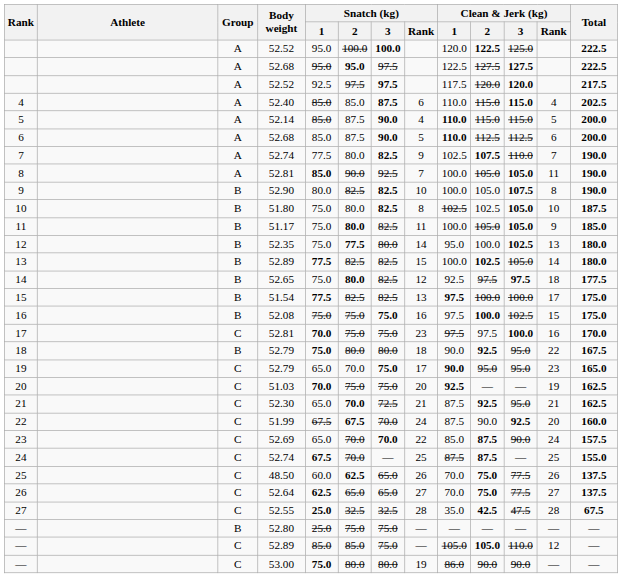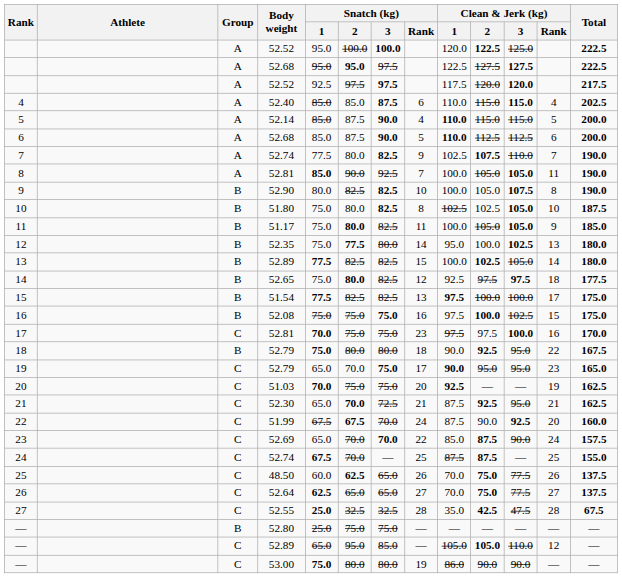 <table class = "wikitable" style="text-align:center;">
 <tr>
 <th rowspan=2 width=40>Rank</th>
 <th rowspan=2 width=250>Athlete</th>
 <th rowspan=2 width=50>Group</th>
 <th rowspan=2 width=60>Body weight</th>
 <th colspan=4>Snatch (kg)</th>
 <th colspan=4>Clean & Jerk (kg)</th>
 <th rowspan=2 width=60>Total</th>
 </tr>
 <tr>
 <th width=40>1</th>
 <th width=40>2</th>
 <th width=40>3</th>
 <th width=40>Rank</th>
 <th width=40>1</th>
 <th width=40>2</th>
 <th width=40>3</th>
 <th width=40>Rank</th>
 </tr>
 <tr>
 <td></td>
 <td align=left></td>
 <td>A</td>
 <td>52.52</td>
 <td>95.0</td>
 <td><s>100.0 </s></td>
 <td><strong>100.0</strong></td>
 <td></td>
 <td>120.0</td>
 <td><strong>122.5</strong></td>
 <td><s>125.0 </s></td>
 <td></td>
 <td><strong>222.5</strong></td>
 </tr>
 <tr>
 <td></td>
 <td align=left></td>
 <td>A</td>
 <td>52.68</td>
 <td><s>95.0 </s></td>
 <td><strong>95.0</strong></td>
 <td><s>97.5 </s></td>
 <td></td>
 <td>122.5</td>
 <td><s>127.5 </s></td>
 <td><strong>127.5</strong></td>
 <td></td>
 <td><strong>222.5</strong></td>
 </tr>
 <tr>
 <td></td>
 <td align=left></td>
 <td>A</td>
 <td>52.52</td>
 <td>92.5</td>
 <td><s>97.5 </s></td>
 <td><strong>97.5</strong></td>
 <td></td>
 <td>117.5</td>
 <td><s>120.0 </s></td>
 <td><strong>120.0</strong></td>
 <td></td>
 <td><strong>217.5</strong></td>
 </tr>
 <tr>
 <td>4</td>
 <td align=left></td>
 <td>A</td>
 <td>52.40</td>
 <td><s>85.0 </s></td>
 <td>85.0</td>
 <td><strong>87.5</strong></td>
 <td>6</td>
 <td>110.0</td>
 <td><s>115.0 </s></td>
 <td><strong>115.0</strong></td>
 <td>4</td>
 <td><strong>202.5</strong></td>
 </tr>
 <tr>
 <td>5</td>
 <td align=left></td>
 <td>A</td>
 <td>52.14</td>
 <td><s>85.0 </s></td>
 <td>87.5</td>
 <td><strong>90.0</strong></td>
 <td>4</td>
 <td><strong>110.0</strong></td>
 <td><s>115.0 </s></td>
 <td><s>115.0 </s></td>
 <td>5</td>
 <td><strong>200.0</strong></td>
 </tr>
 <tr>
 <td>6</td>
 <td align=left></td>
 <td>A</td>
 <td>52.68</td>
 <td>85.0</td>
 <td>87.5</td>
 <td><strong>90.0</strong></td>
 <td>5</td>
 <td><strong>110.0</strong></td>
 <td><s>112.5 </s></td>
 <td><s>112.5 </s></td>
 <td>6</td>
 <td><strong>200.0</strong></td>
 </tr>
 <tr>
 <td>7</td>
 <td align=left></td>
 <td>A</td>
 <td>52.74</td>
 <td>77.5</td>
 <td>80.0</td>
 <td><strong>82.5</strong></td>
 <td>9</td>
 <td>102.5</td>
 <td><strong>107.5</strong></td>
 <td><s>110.0 </s></td>
 <td>7</td>
 <td><strong>190.0</strong></td>
 </tr>
 <tr>
 <td>8</td>
 <td align=left></td>
 <td>A</td>
 <td>52.81</td>
 <td><strong>85.0</strong></td>
 <td><s>90.0 </s></td>
 <td><s>92.5 </s></td>
 <td>7</td>
 <td>100.0</td>
 <td><s>105.0 </s></td>
 <td><strong>105.0</strong></td>
 <td>11</td>
 <td><strong>190.0</strong></td>
 </tr>
 <tr>
 <td>9</td>
 <td align=left></td>
 <td>B</td>
 <td>52.90</td>
 <td>80.0</td>
 <td><s>82.5 </s></td>
 <td><strong>82.5</strong></td>
 <td>10</td>
 <td>100.0</td>
 <td>105.0</td>
 <td><strong>107.5</strong></td>
 <td>8</td>
 <td><strong>190.0</strong></td>
 </tr>
 <tr>
 <td>10</td>
 <td align=left></td>
 <td>B</td>
 <td>51.80</td>
 <td>75.0</td>
 <td>80.0</td>
 <td><strong>82.5</strong></td>
 <td>8</td>
 <td><s>102.5 </s></td>
 <td>102.5</td>
 <td><strong>105.0</strong></td>
 <td>10</td>
 <td><strong>187.5</strong></td>
 </tr>
 <tr>
 <td>11</td>
 <td align=left></td>
 <td>B</td>
 <td>51.17</td>
 <td>75.0</td>
 <td><strong>80.0</strong></td>
 <td><s>82.5 </s></td>
 <td>11</td>
 <td>100.0</td>
 <td><s>105.0 </s></td>
 <td><strong>105.0</strong></td>
 <td>9</td>
 <td><strong>185.0</strong></td>
 </tr>
 <tr>
 <td>12</td>
 <td align=left></td>
 <td>B</td>
 <td>52.35</td>
 <td>75.0</td>
 <td><strong>77.5</strong></td>
 <td><s>80.0 </s></td>
 <td>14</td>
 <td>95.0</td>
 <td>100.0</td>
 <td><strong>102.5</strong></td>
 <td>13</td>
 <td><strong>180.0</strong></td>
 </tr>
 <tr>
 <td>13</td>
 <td align=left></td>
 <td>B</td>
 <td>52.89</td>
 <td><strong>77.5</strong></td>
 <td><s>82.5 </s></td>
 <td><s>82.5 </s></td>
 <td>15</td>
 <td>100.0</td>
 <td><strong>102.5</strong></td>
 <td><s>105.0 </s></td>
 <td>14</td>
 <td><strong>180.0</strong></td>
 </tr>
 <tr>
 <td>14</td>
 <td align=left></td>
 <td>B</td>
 <td>52.65</td>
 <td>75.0</td>
 <td><strong>80.0</strong></td>
 <td><s>82.5 </s></td>
 <td>12</td>
 <td>92.5</td>
 <td><s>97.5 </s></td>
 <td><strong>97.5</strong></td>
 <td>18</td>
 <td><strong>177.5</strong></td>
 </tr>
 <tr>
 <td>15</td>
 <td align=left></td>
 <td>B</td>
 <td>51.54</td>
 <td><strong>77.5</strong></td>
 <td><s>82.5 </s></td>
 <td><s>82.5 </s></td>
 <td>13</td>
 <td><strong>97.5</strong></td>
 <td><s>100.0 </s></td>
 <td><s>100.0 </s></td>
 <td>17</td>
 <td><strong>175.0</strong></td>
 </tr>
 <tr>
 <td>16</td>
 <td align=left></td>
 <td>B</td>
 <td>52.08</td>
 <td><s>75.0 </s></td>
 <td><s>75.0 </s></td>
 <td><strong>75.0</strong></td>
 <td>16</td>
 <td>97.5</td>
 <td><strong>100.0</strong></td>
 <td><s>102.5 </s></td>
 <td>15</td>
 <td><strong>175.0</strong></td>
 </tr>
 <tr>
 <td>17</td>
 <td align=left></td>
 <td>C</td>
 <td>52.81</td>
 <td><strong>70.0</strong></td>
 <td><s>75.0 </s></td>
 <td><s>75.0 </s></td>
 <td>23</td>
 <td><s>97.5 </s></td>
 <td>97.5</td>
 <td><strong>100.0</strong></td>
 <td>16</td>
 <td><strong>170.0</strong></td>
 </tr>
 <tr>
 <td>18</td>
 <td align=left></td>
 <td>B</td>
 <td>52.79</td>
 <td><strong>75.0</strong></td>
 <td><s>80.0 </s></td>
 <td><s>80.0 </s></td>
 <td>18</td>
 <td>90.0</td>
 <td><strong>92.5</strong></td>
 <td><s>95.0 </s></td>
 <td>22</td>
 <td><strong>167.5</strong></td>
 </tr>
 <tr>
 <td>19</td>
 <td align=left></td>
 <td>C</td>
 <td>52.79</td>
 <td>65.0</td>
 <td>70.0</td>
 <td><strong>75.0</strong></td>
 <td>17</td>
 <td><strong>90.0</strong></td>
 <td><s>95.0 </s></td>
 <td><s>95.0 </s></td>
 <td>23</td>
 <td><strong>165.0</strong></td>
 </tr>
 <tr>
 <td>20</td>
 <td align=left></td>
 <td>C</td>
 <td>51.03</td>
 <td><strong>70.0</strong></td>
 <td><s>75.0 </s></td>
 <td><s>75.0 </s></td>
 <td>20</td>
 <td><strong>92.5</strong></td>
 <td>—</td>
 <td>—</td>
 <td>19</td>
 <td><strong>162.5</strong></td>
 </tr>
 <tr>
 <td>21</td>
 <td align=left></td>
 <td>C</td>
 <td>52.30</td>
 <td>65.0</td>
 <td><strong>70.0</strong></td>
 <td><s>72.5 </s></td>
 <td>21</td>
 <td>87.5</td>
 <td><strong>92.5</strong></td>
 <td><s>95.0 </s></td>
 <td>21</td>
 <td><strong>162.5</strong></td>
 </tr>
 <tr>
 <td>22</td>
 <td align=left></td>
 <td>C</td>
 <td>51.99</td>
 <td><s>67.5 </s></td>
 <td><strong>67.5</strong></td>
 <td><s>70.0 </s></td>
 <td>24</td>
 <td>87.5</td>
 <td>90.0</td>
 <td><strong>92.5</strong></td>
 <td>20</td>
 <td><strong>160.0</strong></td>
 </tr>
 <tr>
 <td>23</td>
 <td align=left></td>
 <td>C</td>
 <td>52.69</td>
 <td>65.0</td>
 <td><s>70.0 </s></td>
 <td><strong>70.0</strong></td>
 <td>22</td>
 <td>85.0</td>
 <td><strong>87.5</strong></td>
 <td><s>90.0 </s></td>
 <td>24</td>
 <td><strong>157.5</strong></td>
 </tr>
 <tr>
 <td>24</td>
 <td align=left></td>
 <td>C</td>
 <td>52.74</td>
 <td><strong>67.5</strong></td>
 <td><s>70.0 </s></td>
 <td>—</td>
 <td>25</td>
 <td><s>87.5 </s></td>
 <td><strong>87.5</strong></td>
 <td>—</td>
 <td>25</td>
 <td><strong>155.0</strong></td>
 </tr>
 <tr>
 <td>25</td>
 <td align=left></td>
 <td>C</td>
 <td>48.50</td>
 <td>60.0</td>
 <td><strong>62.5</strong></td>
 <td><s>65.0 </s></td>
 <td>26</td>
 <td>70.0</td>
 <td><strong>75.0</strong></td>
 <td><s>77.5 </s></td>
 <td>26</td>
 <td><strong>137.5</strong></td>
 </tr>
 <tr>
 <td>26</td>
 <td align=left></td>
 <td>C</td>
 <td>52.64</td>
 <td><strong>62.5</strong></td>
 <td><s>65.0 </s></td>
 <td><s>65.0 </s></td>
 <td>27</td>
 <td>70.0</td>
 <td><strong>75.0</strong></td>
 <td><s>77.5 </s></td>
 <td>27</td>
 <td><strong>137.5</strong></td>
 </tr>
 <tr>
 <td>27</td>
 <td align=left></td>
 <td>C</td>
 <td>52.55</td>
 <td><strong>25.0</strong></td>
 <td><s>32.5 </s></td>
 <td><s>32.5 </s></td>
 <td>28</td>
 <td>35.0</td>
 <td><strong>42.5</strong></td>
 <td><s>47.5 </s></td>
 <td>28</td>
 <td><strong>67.5</strong></td>
 </tr>
 <tr>
 <td>—</td>
 <td align=left></td>
 <td>B</td>
 <td>52.80</td>
 <td><s>25.0 </s></td>
 <td><s>75.0 </s></td>
 <td><s>75.0 </s></td>
 <td>—</td>
 <td>—</td>
 <td>—</td>
 <td>—</td>
 <td>—</td>
 <td>—</td>
 </tr>
 <tr>
 <td>—</td>
 <td align=left></td>
 <td>C</td>
 <td>52.89</td>
+<td><s>65.0 </s></td>
+<td><s>95.0 </s></td>
 <td><s>85.0 </s></td>
-<td><s>85.0 </s></td>
-<td><s>75.0 </s></td>
 <td>—</td>
 <td><s>105.0 </s></td>
 <td><strong>105.0</strong></td>
 <td><s>110.0 </s></td>
 <td>12</td>
 <td>—</td>
 </tr>
 <tr>
 <td>—</td>
 <td align=left></td>
 <td>C</td>
 <td>53.00</td>
 <td><strong>75.0</strong></td>
 <td><s>80.0 </s></td>
 <td><s>80.0 </s></td>
 <td>19</td>
 <td><s>86.0 </s></td>
 <td><s>90.0 </s></td>
 <td><s>90.0 </s></td>
 <td>—</td>
 <td>—</td>
 </tr>
 </table>
